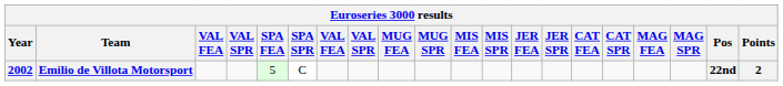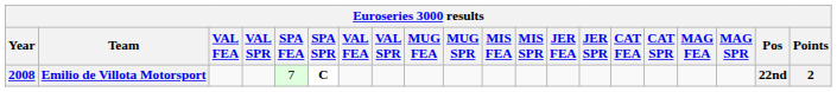 <table class="wikitable" style="text-align:center; font-size:90%">
 <tr>
 <th colspan=45><a href='#'>Euroseries 3000</a> results</th>
 </tr>
 <tr valign="top">
 <th valign=middle>Year</th>
 <th valign=middle>Team</th>
 <th><a href='#'>VAL<br>FEA</a></th>
 <th><a href='#'>VAL<br>SPR</a></th>
 <th><a href='#'>SPA<br>FEA</a></th>
 <th><a href='#'>SPA<br>SPR</a></th>
 <th><a href='#'>VAL<br>FEA</a></th>
 <th><a href='#'>VAL<br>SPR</a></th>
 <th><a href='#'>MUG<br>FEA</a></th>
 <th><a href='#'>MUG<br>SPR</a></th>
 <th><a href='#'>MIS<br>FEA</a></th>
 <th><a href='#'>MIS<br>SPR</a></th>
 <th><a href='#'>JER<br>FEA</a></th>
 <th><a href='#'>JER<br>SPR</a></th>
 <th><a href='#'>CAT<br>FEA</a></th>
 <th><a href='#'>CAT<br>SPR</a></th>
 <th><a href='#'>MAG<br>FEA</a></th>
 <th><a href='#'>MAG<br>SPR</a></th>
 <th valign=middle>Pos</th>
 <th valign=middle>Points</th>
 </tr>
 <tr>
-<th><a href='#'>2002</a></th>
+<th><a href='#'>2008</a></th>
 <th><a href='#'>Emilio de Villota Motorsport</a></th>
 <td></td>
 <td></td>
-<td style="background:#dfffdf;">5</td>
-<td style="background:#ffffff;">C</td>
+<td style="background:#dfffdf;">7</td>
+<td style="background:#ffffff;"><strong>C</strong></td>
 <td></td>
 <td></td>
 <td></td>
 <td></td>
 <td></td>
 <td></td>
 <td></td>
 <td></td>
 <td></td>
 <td></td>
 <td></td>
 <td></td>
 <th>22nd</th>
 <th>2</th>
 </tr>
 </table>
